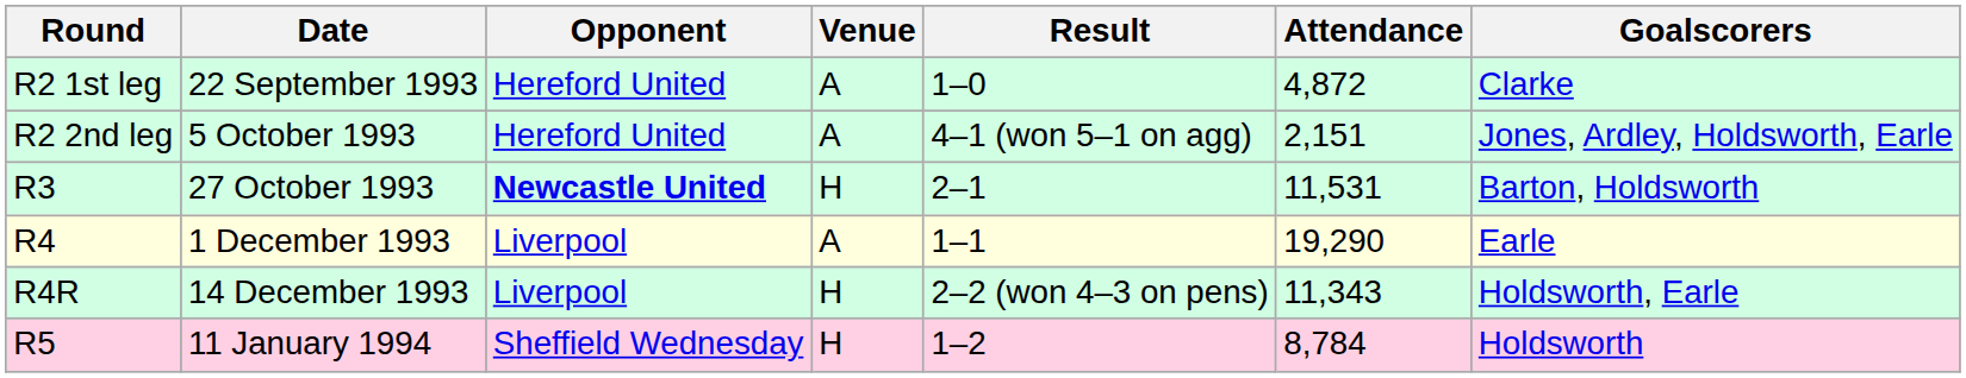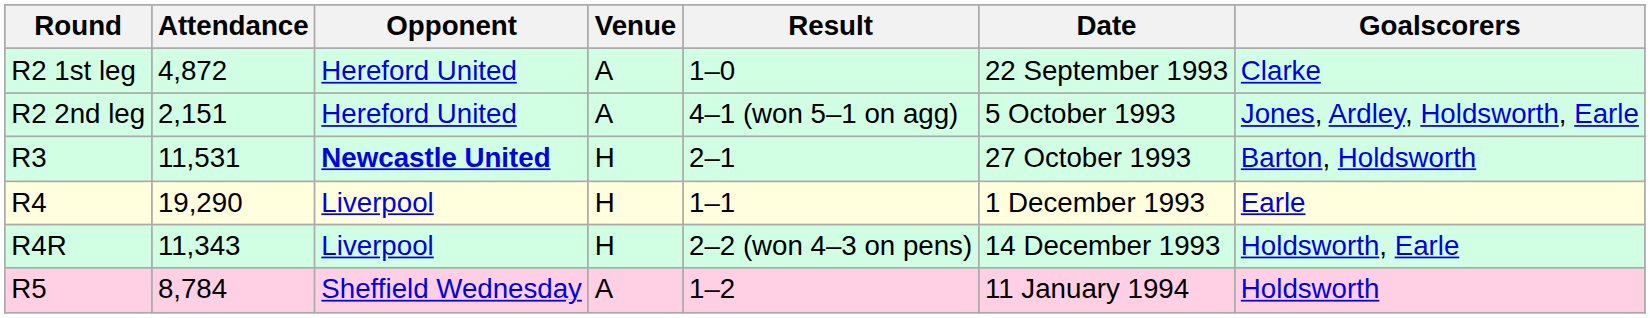 <table class="wikitable">
 <tr>
 <th>Round</th>
-<th>Date</th>
+<th>Attendance</th>
 <th>Opponent</th>
 <th>Venue</th>
 <th>Result</th>
-<th>Attendance</th>
+<th>Date</th>
 <th>Goalscorers</th>
 </tr>
 <tr style="background:#d0ffe3;">
 <td>R2 1st leg</td>
-<td>22 September 1993</td>
+<td>4,872</td>
 <td><a href='#'>Hereford United</a></td>
 <td>A</td>
 <td>1–0</td>
-<td>4,872</td>
+<td>22 September 1993</td>
 <td><a href='#'>Clarke</a></td>
 </tr>
 <tr style="background:#d0ffe3;">
 <td>R2 2nd leg</td>
-<td>5 October 1993</td>
+<td>2,151</td>
 <td><a href='#'>Hereford United</a></td>
 <td>A</td>
 <td>4–1 (won 5–1 on agg)</td>
-<td>2,151</td>
+<td>5 October 1993</td>
 <td><a href='#'>Jones</a>, <a href='#'>Ardley</a>, <a href='#'>Holdsworth</a>, <a href='#'>Earle</a></td>
 </tr>
 <tr style="background:#d0ffe3;">
 <td>R3</td>
-<td>27 October 1993</td>
+<td>11,531</td>
 <td><strong><a href='#'>Newcastle United</a></strong></td>
 <td>H</td>
 <td>2–1</td>
-<td>11,531</td>
+<td>27 October 1993</td>
 <td><a href='#'>Barton</a>, <a href='#'>Holdsworth</a></td>
 </tr>
 <tr style="background:#ffffdd;">
 <td>R4</td>
+<td>19,290</td>
+<td><a href='#'>Liverpool</a></td>
+<td>H</td>
+<td>1–1</td>
 <td>1 December 1993</td>
-<td><a href='#'>Liverpool</a></td>
-<td>A</td>
-<td>1–1</td>
-<td>19,290</td>
 <td><a href='#'>Earle</a></td>
 </tr>
 <tr style="background:#d0ffe3;">
 <td>R4R</td>
-<td>14 December 1993</td>
+<td>11,343</td>
 <td><a href='#'>Liverpool</a></td>
 <td>H</td>
 <td>2–2 (won 4–3 on pens)</td>
-<td>11,343</td>
+<td>14 December 1993</td>
 <td><a href='#'>Holdsworth</a>, <a href='#'>Earle</a></td>
 </tr>
 <tr style="background:#ffd0e3;">
 <td>R5</td>
+<td>8,784</td>
+<td><a href='#'>Sheffield Wednesday</a></td>
+<td>A</td>
+<td>1–2</td>
 <td>11 January 1994</td>
-<td><a href='#'>Sheffield Wednesday</a></td>
-<td>H</td>
-<td>1–2</td>
-<td>8,784</td>
 <td><a href='#'>Holdsworth</a></td>
 </tr>
 </table>
